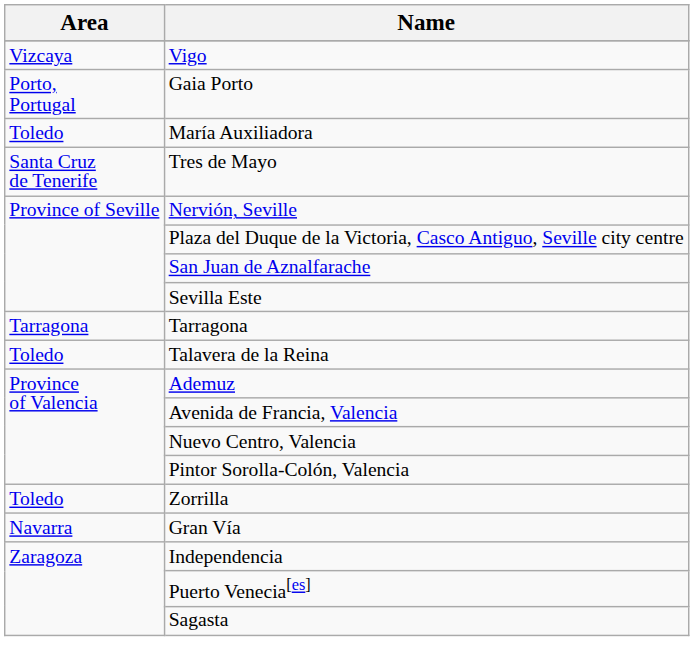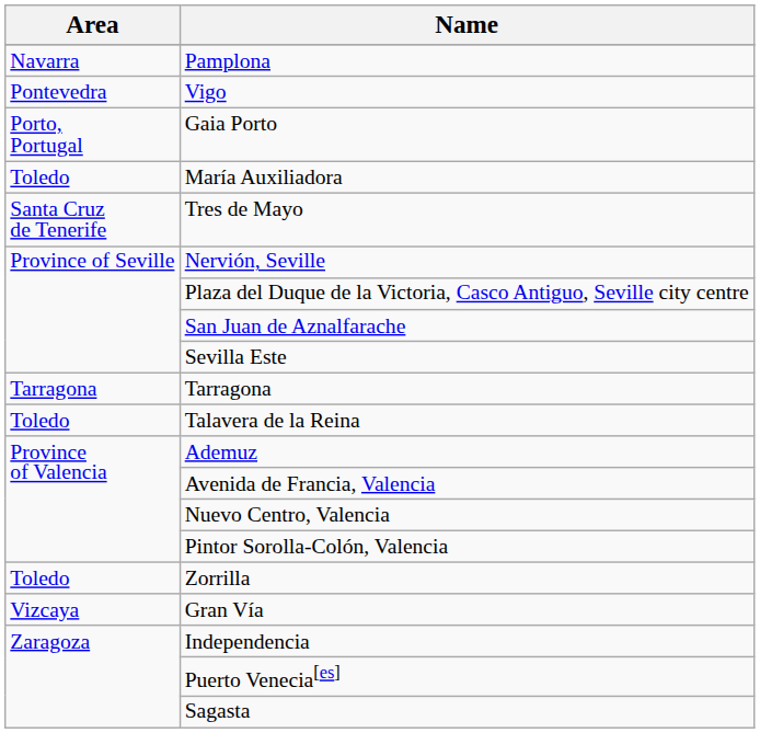 <table class = "wikitable">
 <tr>
 <th>Area</th>
 <th>Name</th>
 </tr>
 <tr>
 </tr>
 <tr style="vertical-align:top;line-height:1em;font-size:85%;">
-<td><a href='#'>Vizcaya</a></td>
+<td><a href='#'>Navarra</a></td>
+<td><a href='#'>Pamplona</a></td>
+</tr>
+<tr style="vertical-align:top;line-height:1em;font-size:85%;">
+<td><a href='#'>Pontevedra</a></td>
 <td><a href='#'>Vigo</a></td>
 </tr>
 <tr style="vertical-align:top;line-height:1em;font-size:85%;">
 <td><a href='#'>Porto,<br>Portugal</a> </td>
 <td>Gaia Porto</td>
 </tr>
 <tr style="vertical-align:top;line-height:1em;font-size:85%;">
 <td><a href='#'>Toledo</a></td>
 <td>María Auxiliadora</td>
 </tr>
 <tr style="vertical-align:top;line-height:1em;font-size:85%;">
 <td><a href='#'>Santa Cruz<br>de Tenerife</a></td>
 <td>Tres de Mayo</td>
 </tr>
 <tr style="vertical-align:top;line-height:1em;font-size:85%;">
 <td rowspan = 4><a href='#'>Province of Seville</a></td>
 <td><a href='#'>Nervión, Seville</a></td>
 </tr>
 <tr style="vertical-align:top;line-height:1em;font-size:85%;">
 <td>Plaza del Duque de la Victoria, <a href='#'>Casco Antiguo</a>, <a href='#'>Seville</a> city centre</td>
 </tr>
 <tr style="vertical-align:top;line-height:1em;font-size:85%;">
 <td><a href='#'>San Juan de Aznalfarache</a></td>
 </tr>
 <tr style="vertical-align:top;line-height:1em;font-size:85%;">
 <td>Sevilla Este</td>
 </tr>
 <tr style="vertical-align:top;line-height:1em;font-size:85%;">
 <td><a href='#'>Tarragona</a></td>
 <td>Tarragona</td>
 </tr>
 <tr style="vertical-align:top;line-height:1em;font-size:85%;">
 <td><a href='#'>Toledo</a></td>
 <td>Talavera de la Reina</td>
 </tr>
 <tr style="vertical-align:top;line-height:1em;font-size:85%;">
 <td rowspan = 4><a href='#'>Province<br>of Valencia</a></td>
 <td><a href='#'>Ademuz</a></td>
 </tr>
 <tr style="vertical-align:top;line-height:1em;font-size:85%;">
 <td>Avenida de Francia, <a href='#'>Valencia</a></td>
 </tr>
 <tr style="vertical-align:top;line-height:1em;font-size:85%;">
 <td>Nuevo Centro, Valencia</td>
 </tr>
 <tr style="vertical-align:top;line-height:1em;font-size:85%;">
 <td>Pintor Sorolla-Colón, Valencia</td>
 </tr>
 <tr style="vertical-align:top;line-height:1em;font-size:85%;">
 <td><a href='#'>Toledo</a></td>
 <td>Zorrilla</td>
 </tr>
 <tr style="vertical-align:top;line-height:1em;font-size:85%;">
-<td><a href='#'>Navarra</a></td>
+<td><a href='#'>Vizcaya</a></td>
 <td>Gran Vía</td>
 </tr>
 <tr style="vertical-align:top;line-height:1em;font-size:85%;">
 <td rowspan = 3><a href='#'>Zaragoza</a></td>
 <td>Independencia</td>
 </tr>
 <tr style="vertical-align:top;line-height:1em;font-size:85%;">
 <td>Puerto Venecia<sup>&#91;<a href='#'>es</a>&#93;</sup></td>
 </tr>
 <tr style="vertical-align:top;line-height:1em;font-size:85%;">
 <td>Sagasta</td>
 </tr>
 </table>
